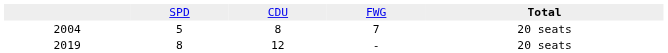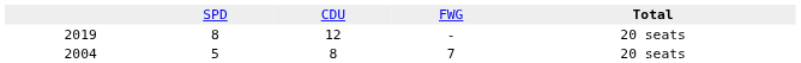 <table border="0" cellpadding="2" cellspacing="0" width="60%">
 <tr bgcolor="#eeeeee" align="center">
 <td></td>
 <td><a href='#'>SPD</a></td>
 <td><a href='#'>CDU</a></td>
 <td><a href='#'>FWG</a></td>
 <td><strong>Total</strong></td>
 </tr>
 <tr align="center">
+<td>2019</td>
+<td>8</td>
+<td>12</td>
+<td>-</td>
+<td>20 seats</td>
+</tr>
+<tr align="center">
 <td>2004</td>
 <td>5</td>
 <td>8</td>
 <td>7</td>
 <td>20 seats</td>
 </tr>
-<tr align="center">
-<td>2019</td>
-<td>8</td>
-<td>12</td>
-<td>-</td>
-<td>20 seats</td>
-</tr>
 </table>
